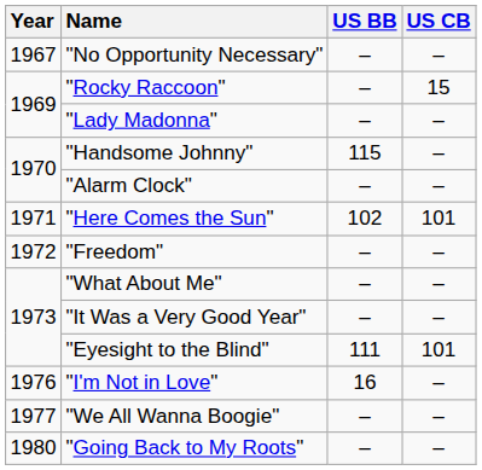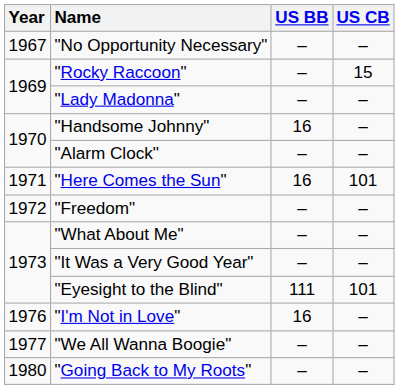 <table class="wikitable">
 <tr>
 <th style="text-align:left;">Year</th>
 <th style="text-align:left;">Name</th>
 <th style="text-align:center;"><a href='#'>US BB</a></th>
 <th style="text-align:center;"><a href='#'>US CB</a></th>
 </tr>
 <tr>
 <td style="text-align:left;">1967</td>
 <td style="text-align:left;">"No Opportunity Necessary"</td>
 <td style="text-align:center;">–</td>
 <td style="text-align:center;">–</td>
 </tr>
 <tr>
 <td rowspan="2">1969</td>
 <td style="text-align:left;">"<a href='#'>Rocky Raccoon</a>"</td>
 <td style="text-align:center;">–</td>
 <td style="text-align:center;">15</td>
 </tr>
 <tr>
 <td style="text-align:left;">"<a href='#'>Lady Madonna</a>"</td>
 <td style="text-align:center;">–</td>
 <td style="text-align:center;">–</td>
 </tr>
 <tr>
 <td rowspan="2">1970</td>
 <td style="text-align:left;">"Handsome Johnny"</td>
-<td style="text-align:center;">115</td>
+<td style="text-align:center;">16</td>
 <td style="text-align:center;">–</td>
 </tr>
 <tr>
 <td style="text-align:left;">"Alarm Clock"</td>
 <td style="text-align:center;">–</td>
 <td style="text-align:center;">–</td>
 </tr>
 <tr>
 <td style="text-align:left;">1971</td>
 <td style="text-align:left;">"<a href='#'>Here Comes the Sun</a>"</td>
-<td style="text-align:center;">102</td>
+<td style="text-align:center;">16</td>
 <td style="text-align:center;">101</td>
 </tr>
 <tr>
 <td style="text-align:left;">1972</td>
 <td style="text-align:left;">"Freedom"</td>
 <td style="text-align:center;">–</td>
 <td style="text-align:center;">–</td>
 </tr>
 <tr>
 <td rowspan="3">1973</td>
 <td style="text-align:left;">"What About Me"</td>
 <td style="text-align:center;">–</td>
 <td style="text-align:center;">–</td>
 </tr>
 <tr>
 <td style="text-align:left;">"It Was a Very Good Year"</td>
 <td style="text-align:center;">–</td>
 <td style="text-align:center;">–</td>
 </tr>
 <tr>
 <td style="text-align:left;">"Eyesight to the Blind"</td>
 <td style="text-align:center;">111</td>
 <td style="text-align:center;">101</td>
 </tr>
 <tr>
 <td style="text-align:left;">1976</td>
 <td style="text-align:left;">"<a href='#'>I'm Not in Love</a>"</td>
 <td style="text-align:center;">16</td>
 <td style="text-align:center;">–</td>
 </tr>
 <tr>
 <td style="text-align:left;">1977</td>
 <td style="text-align:left;">"We All Wanna Boogie"</td>
 <td style="text-align:center;">–</td>
 <td style="text-align:center;">–</td>
 </tr>
 <tr>
 <td style="text-align:left;">1980</td>
 <td style="text-align:left;">"<a href='#'>Going Back to My Roots</a>"</td>
 <td style="text-align:center;">–</td>
 <td style="text-align:center;">–</td>
 </tr>
 </table>
